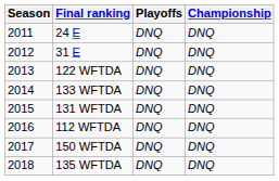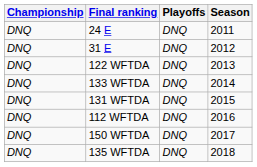 <table class="wikitable sortable">
 <tr>
-<th>Season</th>
+<th><a href='#'>Championship</a></th>
 <th><a href='#'>Final ranking</a></th>
 <th>Playoffs</th>
-<th><a href='#'>Championship</a></th>
+<th>Season</th>
 </tr>
 <tr>
-<td>2011</td>
+<td><em>DNQ</em></td>
 <td>24 <a href='#'>E</a></td>
 <td><em>DNQ</em></td>
-<td><em>DNQ</em></td>
+<td>2011</td>
 </tr>
 <tr>
-<td>2012</td>
+<td><em>DNQ</em></td>
 <td>31 <a href='#'>E</a></td>
 <td><em>DNQ</em></td>
-<td><em>DNQ</em></td>
+<td>2012</td>
 </tr>
 <tr>
-<td>2013</td>
+<td><em>DNQ</em></td>
 <td>122 WFTDA</td>
 <td><em>DNQ</em></td>
-<td><em>DNQ</em></td>
+<td>2013</td>
 </tr>
 <tr>
-<td>2014</td>
+<td><em>DNQ</em></td>
 <td>133 WFTDA</td>
 <td><em>DNQ</em></td>
-<td><em>DNQ</em></td>
+<td>2014</td>
 </tr>
 <tr>
-<td>2015</td>
+<td><em>DNQ</em></td>
 <td>131 WFTDA</td>
 <td><em>DNQ</em></td>
-<td><em>DNQ</em></td>
+<td>2015</td>
 </tr>
 <tr>
-<td>2016</td>
+<td><em>DNQ</em></td>
 <td>112 WFTDA</td>
 <td><em>DNQ</em></td>
-<td><em>DNQ</em></td>
+<td>2016</td>
 </tr>
 <tr>
-<td>2017</td>
+<td><em>DNQ</em></td>
 <td>150 WFTDA</td>
 <td><em>DNQ</em></td>
-<td><em>DNQ</em></td>
+<td>2017</td>
 </tr>
 <tr>
-<td>2018</td>
+<td><em>DNQ</em></td>
 <td>135 WFTDA</td>
 <td><em>DNQ</em></td>
-<td><em>DNQ</em></td>
+<td>2018</td>
 </tr>
 </table>
